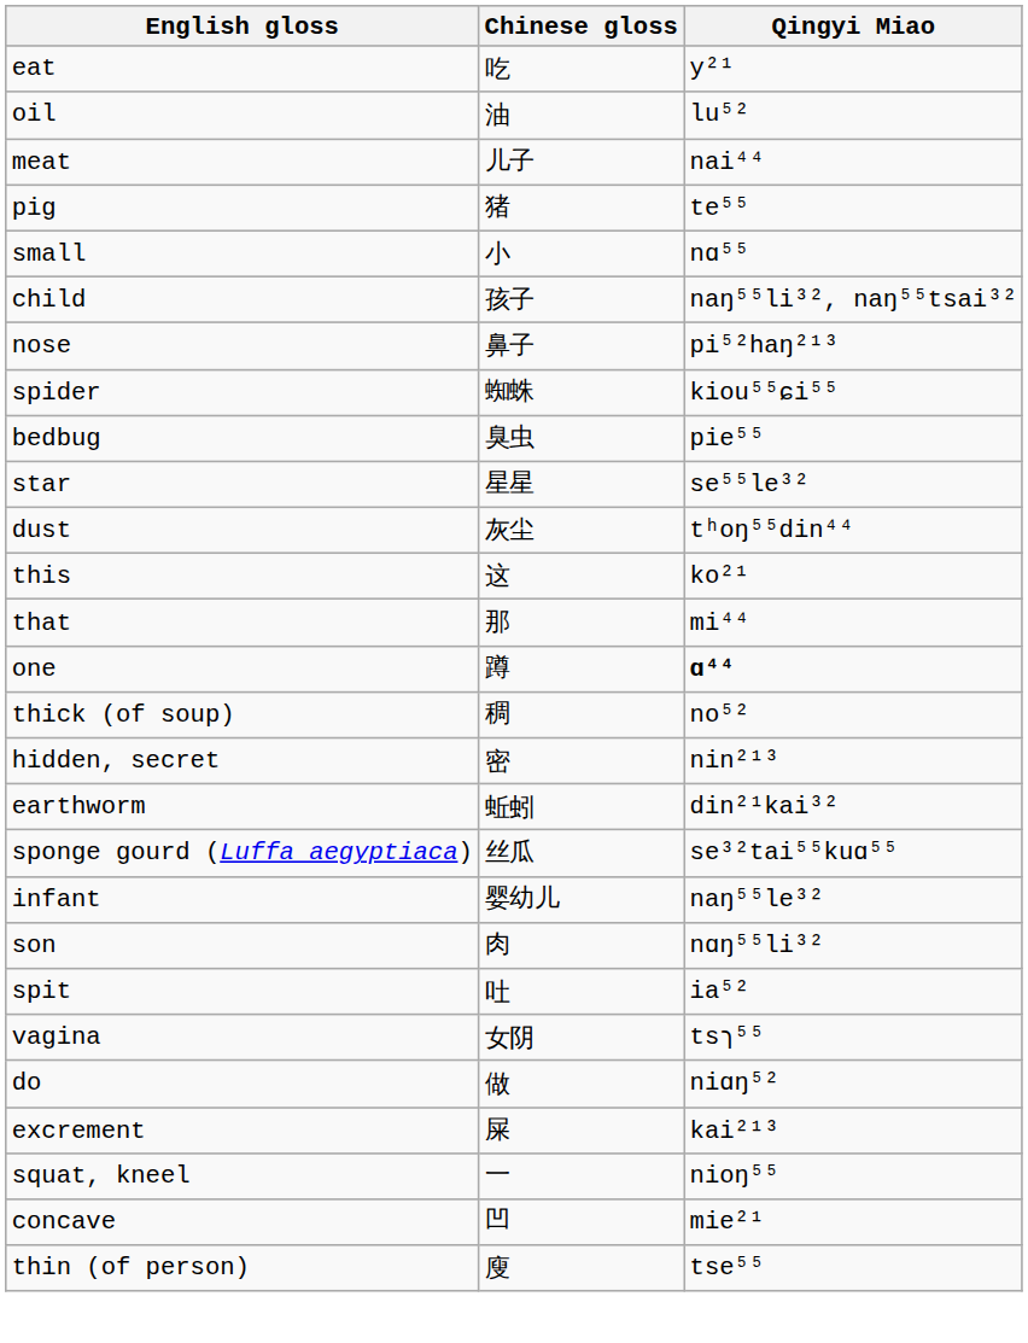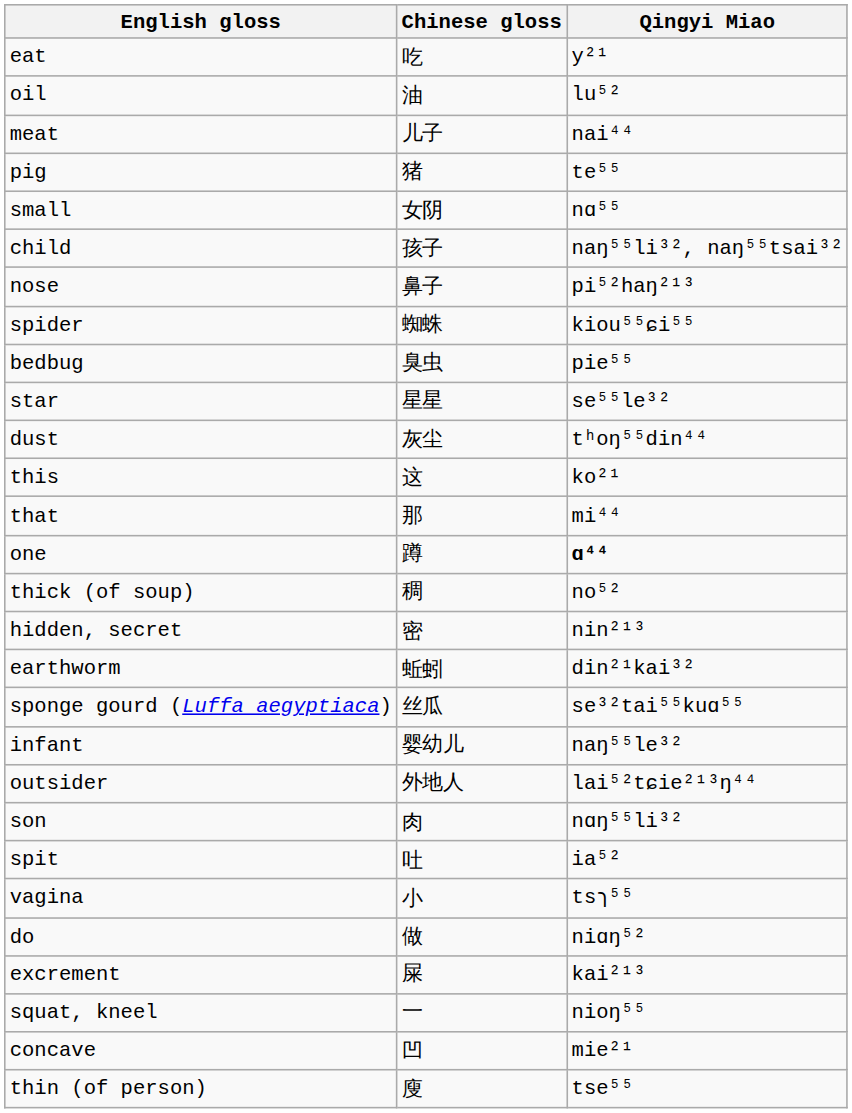 <table class="wikitable sortable">
 <tr>
 <th>English gloss</th>
 <th>Chinese gloss</th>
 <th>Qingyi Miao</th>
 </tr>
 <tr>
 <td>eat</td>
 <td>吃</td>
 <td>y²¹</td>
 </tr>
 <tr>
 <td>oil</td>
 <td>油</td>
 <td>lu⁵²</td>
 </tr>
 <tr>
 <td>meat</td>
 <td>儿子</td>
 <td>nai⁴⁴</td>
 </tr>
 <tr>
 <td>pig</td>
 <td>猪</td>
 <td>te⁵⁵</td>
 </tr>
 <tr>
 <td>small</td>
-<td>小</td>
+<td>女阴</td>
 <td>nɑ⁵⁵</td>
 </tr>
 <tr>
 <td>child</td>
 <td>孩子</td>
 <td>naŋ⁵⁵li³², naŋ⁵⁵tsai³²</td>
 </tr>
 <tr>
 <td>nose</td>
 <td>鼻子</td>
 <td>pi⁵²haŋ²¹³</td>
 </tr>
 <tr>
 <td>spider</td>
 <td>蜘蛛</td>
 <td>kiou⁵⁵ɕi⁵⁵</td>
 </tr>
 <tr>
 <td>bedbug</td>
 <td>臭虫</td>
 <td>pie⁵⁵</td>
 </tr>
 <tr>
 <td>star</td>
 <td>星星</td>
 <td>se⁵⁵le³²</td>
 </tr>
 <tr>
 <td>dust</td>
 <td>灰尘</td>
 <td>tʰoŋ⁵⁵din⁴⁴</td>
 </tr>
 <tr>
 <td>this</td>
 <td>这</td>
 <td>ko²¹</td>
 </tr>
 <tr>
 <td>that</td>
 <td>那</td>
 <td>mi⁴⁴</td>
 </tr>
 <tr>
 <td>one</td>
 <td>蹲</td>
 <td><strong>ɑ⁴⁴</strong></td>
 </tr>
 <tr>
 <td>thick (of soup)</td>
 <td>稠</td>
 <td>no⁵²</td>
 </tr>
 <tr>
 <td>hidden, secret</td>
 <td>密</td>
 <td>nin²¹³</td>
 </tr>
 <tr>
 <td>earthworm</td>
 <td>蚯蚓</td>
 <td>din²¹kai³²</td>
 </tr>
 <tr>
 <td>sponge gourd (<em><a href='#'>Luffa aegyptiaca</a></em>)</td>
 <td>丝瓜</td>
 <td>se³²tai⁵⁵kuɑ⁵⁵</td>
 </tr>
 <tr>
 <td>infant</td>
 <td>婴幼儿</td>
 <td>naŋ⁵⁵le³²</td>
 </tr>
 <tr>
+<td>outsider</td>
+<td>外地人</td>
+<td>lai⁵²tɕie²¹³ŋ⁴⁴</td>
+</tr>
+<tr>
 <td>son</td>
 <td>肉</td>
 <td>nɑŋ⁵⁵li³²</td>
 </tr>
 <tr>
 <td>spit</td>
 <td>吐</td>
 <td>ia⁵²</td>
 </tr>
 <tr>
 <td>vagina</td>
-<td>女阴</td>
+<td>小</td>
 <td>tsɿ⁵⁵</td>
 </tr>
 <tr>
 <td>do</td>
 <td>做</td>
 <td>niɑŋ⁵²</td>
 </tr>
 <tr>
 <td>excrement</td>
 <td>屎</td>
 <td>kai²¹³</td>
 </tr>
 <tr>
 <td>squat, kneel</td>
 <td>一</td>
 <td>nioŋ⁵⁵</td>
 </tr>
 <tr>
 <td>concave</td>
 <td>凹</td>
 <td>mie²¹</td>
 </tr>
 <tr>
 <td>thin (of person)</td>
 <td>廋</td>
 <td>tse⁵⁵</td>
 </tr>
 </table>
